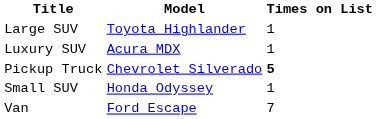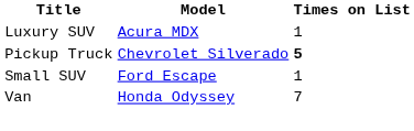 <table>
 <tr>
 <th>Title</th>
 <th>Model</th>
 <th>Times on List</th>
-</tr>
-<tr>
-<td>Large SUV</td>
-<td><a href='#'>Toyota Highlander</a></td>
-<td>1</td>
 </tr>
 <tr>
 <td>Luxury SUV</td>
 <td><a href='#'>Acura MDX</a></td>
 <td>1</td>
 </tr>
 <tr>
 <td>Pickup Truck</td>
 <td><a href='#'>Chevrolet Silverado</a></td>
 <td><strong>5</strong></td>
 </tr>
 <tr>
 <td>Small SUV</td>
-<td><a href='#'>Honda Odyssey</a></td>
+<td><a href='#'>Ford Escape</a></td>
 <td>1</td>
 </tr>
 <tr>
 <td>Van</td>
-<td><a href='#'>Ford Escape</a></td>
+<td><a href='#'>Honda Odyssey</a></td>
 <td>7</td>
 </tr>
 </table>
